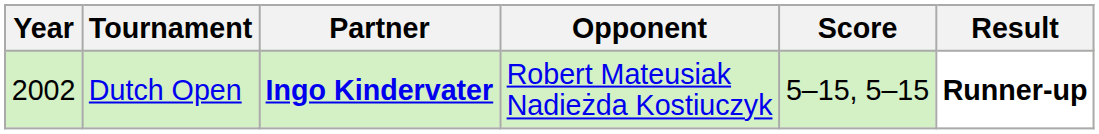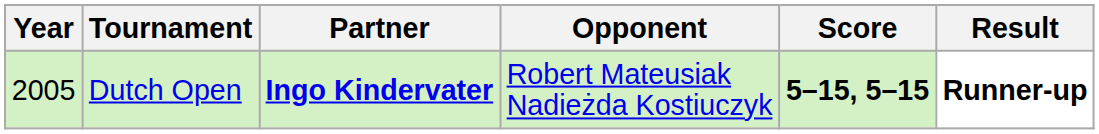 <table class="sortable wikitable" style="font-size: 90%;">
 <tr>
 <th>Year</th>
 <th>Tournament</th>
 <th>Partner</th>
 <th>Opponent</th>
 <th>Score</th>
 <th>Result</th>
 </tr>
 <tr style="background:#D4F1C5">
-<td align="center">2002</td>
+<td align="center">2005</td>
 <td align="left"><a href='#'>Dutch Open</a></td>
 <td align="left"><strong> <a href='#'>Ingo Kindervater</a></strong></td>
 <td align="left"> <a href='#'>Robert Mateusiak</a> <br>  <a href='#'>Nadieżda Kostiuczyk</a></td>
-<td align="left">5–15, 5–15</td>
+<td align="left"><strong>5–15, 5–15</strong></td>
 <td style="text-align:left; background:white"> <strong>Runner-up</strong></td>
 </tr>
 </table>
